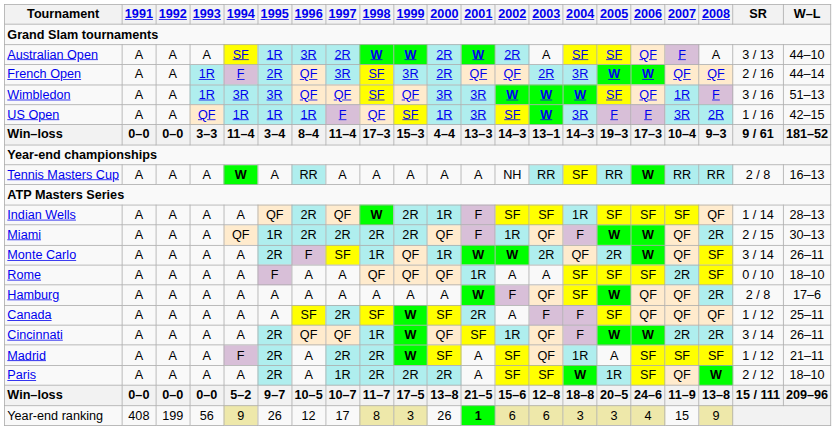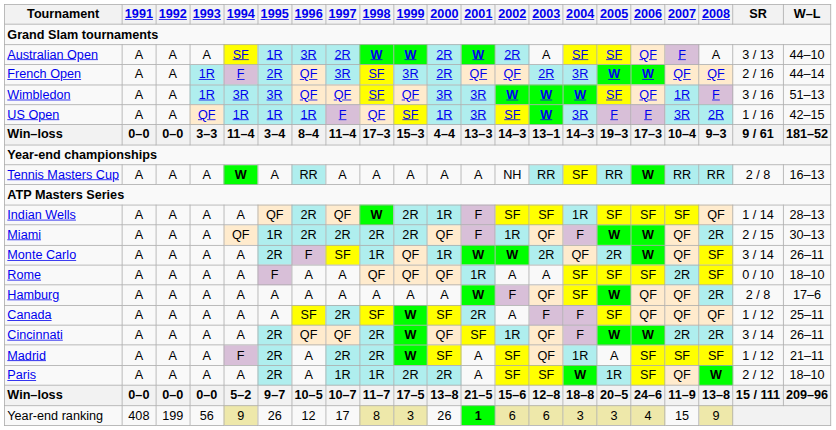 <table class=wikitable style=text-align:center>
 <tr>
 <th>Tournament</th>
 <th><a href='#'>1991</a></th>
 <th><a href='#'>1992</a></th>
 <th><a href='#'>1993</a></th>
 <th><a href='#'>1994</a></th>
 <th><a href='#'>1995</a></th>
 <th><a href='#'>1996</a></th>
 <th><a href='#'>1997</a></th>
 <th><a href='#'>1998</a></th>
 <th><a href='#'>1999</a></th>
 <th><a href='#'>2000</a></th>
 <th><a href='#'>2001</a></th>
 <th><a href='#'>2002</a></th>
 <th><a href='#'>2003</a></th>
 <th><a href='#'>2004</a></th>
 <th><a href='#'>2005</a></th>
 <th><a href='#'>2006</a></th>
 <th><a href='#'>2007</a></th>
 <th><a href='#'>2008</a></th>
 <th>SR</th>
 <th>W–L</th>
 </tr>
 <tr>
 <td colspan=21 align=left><strong>Grand Slam tournaments</strong></td>
 </tr>
 <tr>
 <td align=left><a href='#'>Australian Open</a></td>
 <td>A</td>
 <td>A</td>
 <td>A</td>
 <td bgcolor=yellow><a href='#'>SF</a></td>
 <td bgcolor=afeeee><a href='#'>1R</a></td>
 <td bgcolor=afeeee><a href='#'>3R</a></td>
 <td bgcolor=afeeee><a href='#'>2R</a></td>
 <td bgcolor=lime><a href='#'><strong>W</strong></a></td>
 <td bgcolor=lime><a href='#'><strong>W</strong></a></td>
 <td bgcolor=afeeee><a href='#'>2R</a></td>
 <td bgcolor=lime><a href='#'><strong>W</strong></a></td>
 <td bgcolor=afeeee><a href='#'>2R</a></td>
 <td>A</td>
 <td bgcolor=yellow><a href='#'>SF</a></td>
 <td bgcolor=yellow><a href='#'>SF</a></td>
 <td bgcolor=ffebcd><a href='#'>QF</a></td>
 <td bgcolor=D8BFD8><a href='#'>F</a></td>
 <td>A</td>
 <td>3 / 13</td>
 <td>44–10</td>
 </tr>
 <tr>
 <td align=left><a href='#'>French Open</a></td>
 <td>A</td>
 <td>A</td>
 <td bgcolor=afeeee><a href='#'>1R</a></td>
 <td bgcolor=D8BFD8><a href='#'>F</a></td>
 <td bgcolor=afeeee><a href='#'>2R</a></td>
 <td bgcolor=ffebcd><a href='#'>QF</a></td>
 <td bgcolor=afeeee><a href='#'>3R</a></td>
 <td bgcolor=yellow><a href='#'>SF</a></td>
 <td bgcolor=afeeee><a href='#'>3R</a></td>
 <td bgcolor=afeeee><a href='#'>2R</a></td>
 <td bgcolor=ffebcd><a href='#'>QF</a></td>
 <td bgcolor=ffebcd><a href='#'>QF</a></td>
 <td bgcolor=afeeee><a href='#'>2R</a></td>
 <td bgcolor=afeeee><a href='#'>3R</a></td>
 <td bgcolor=lime><a href='#'><strong>W</strong></a></td>
 <td bgcolor=lime><a href='#'><strong>W</strong></a></td>
 <td bgcolor=ffebcd><a href='#'>QF</a></td>
 <td bgcolor=ffebcd><a href='#'>QF</a></td>
 <td>2 / 16</td>
 <td>44–14</td>
 </tr>
 <tr>
 <td align=left><a href='#'>Wimbledon</a></td>
 <td>A</td>
 <td>A</td>
 <td bgcolor=afeeee><a href='#'>1R</a></td>
 <td bgcolor=afeeee><a href='#'>3R</a></td>
 <td bgcolor=afeeee><a href='#'>3R</a></td>
 <td bgcolor=ffebcd><a href='#'>QF</a></td>
 <td bgcolor=ffebcd><a href='#'>QF</a></td>
 <td bgcolor=yellow><a href='#'>SF</a></td>
 <td bgcolor=ffebcd><a href='#'>QF</a></td>
 <td bgcolor=afeeee><a href='#'>3R</a></td>
 <td bgcolor=afeeee><a href='#'>3R</a></td>
 <td bgcolor=lime><a href='#'><strong>W</strong></a></td>
 <td bgcolor=lime><a href='#'><strong>W</strong></a></td>
 <td bgcolor=lime><a href='#'><strong>W</strong></a></td>
 <td bgcolor=yellow><a href='#'>SF</a></td>
 <td bgcolor=ffebcd><a href='#'>QF</a></td>
 <td bgcolor=afeeee><a href='#'>1R</a></td>
 <td bgcolor=D8BFD8><a href='#'>F</a></td>
 <td>3 / 16</td>
 <td>51–13</td>
 </tr>
 <tr>
 <td align=left><a href='#'>US Open</a></td>
 <td>A</td>
 <td>A</td>
 <td bgcolor=ffebcd><a href='#'>QF</a></td>
 <td bgcolor=afeeee><a href='#'>1R</a></td>
 <td bgcolor=afeeee><a href='#'>1R</a></td>
 <td bgcolor=afeeee><a href='#'>1R</a></td>
 <td bgcolor=D8BFD8><a href='#'>F</a></td>
 <td bgcolor=ffebcd><a href='#'>QF</a></td>
 <td bgcolor=yellow><a href='#'>SF</a></td>
 <td bgcolor=afeeee><a href='#'>1R</a></td>
 <td bgcolor=afeeee><a href='#'>3R</a></td>
 <td bgcolor=yellow><a href='#'>SF</a></td>
 <td bgcolor=lime><a href='#'><strong>W</strong></a></td>
 <td bgcolor=afeeee><a href='#'>3R</a></td>
 <td bgcolor=D8BFD8><a href='#'>F</a></td>
 <td bgcolor=D8BFD8><a href='#'>F</a></td>
 <td bgcolor=afeeee><a href='#'>3R</a></td>
 <td bgcolor=afeeee><a href='#'>2R</a></td>
 <td>1 / 16</td>
 <td>42–15</td>
 </tr>
 <tr>
 <th style=text-align:left>Win–loss</th>
 <th>0–0</th>
 <th>0–0</th>
 <th>3–3</th>
 <th>11–4</th>
 <th>3–4</th>
 <th>8–4</th>
 <th>11–4</th>
 <th>17–3</th>
 <th>15–3</th>
 <th>4–4</th>
 <th>13–3</th>
 <th>14–3</th>
 <th>13–1</th>
 <th>14–3</th>
 <th>19–3</th>
 <th>17–3</th>
 <th>10–4</th>
 <th>9–3</th>
 <th>9 / 61</th>
 <th>181–52</th>
 </tr>
 <tr>
 <td colspan=21 align=left><strong>Year-end championships</strong></td>
 </tr>
 <tr>
 <td align=left><a href='#'>Tennis Masters Cup</a></td>
 <td>A</td>
 <td>A</td>
 <td>A</td>
 <td bgcolor=lime><strong>W</strong></td>
 <td>A</td>
 <td bgcolor=afeeee>RR</td>
 <td>A</td>
 <td>A</td>
 <td>A</td>
 <td>A</td>
 <td>A</td>
 <td>NH</td>
 <td bgcolor=afeeee>RR</td>
 <td bgcolor=yellow>SF</td>
 <td bgcolor=afeeee>RR</td>
 <td bgcolor=lime><strong>W</strong></td>
 <td bgcolor=afeeee>RR</td>
 <td bgcolor=afeeee>RR</td>
 <td>2 / 8</td>
 <td>16–13</td>
 </tr>
 <tr>
 <td colspan=21 align=left><strong>ATP Masters Series</strong></td>
 </tr>
 <tr>
 <td align=left><a href='#'>Indian Wells</a></td>
 <td>A</td>
 <td>A</td>
 <td>A</td>
 <td>A</td>
 <td bgcolor=ffebcd>QF</td>
 <td bgcolor=afeeee>2R</td>
 <td bgcolor=ffebcd>QF</td>
 <td bgcolor=lime><strong>W</strong></td>
 <td bgcolor=afeeee>2R</td>
 <td bgcolor=afeeee>1R</td>
 <td bgcolor=D8BFD8>F</td>
 <td bgcolor=yellow>SF</td>
 <td bgcolor=yellow>SF</td>
 <td bgcolor=afeeee>1R</td>
 <td bgcolor=yellow>SF</td>
 <td bgcolor=yellow>SF</td>
 <td bgcolor=yellow>SF</td>
 <td bgcolor=ffebcd>QF</td>
 <td>1 / 14</td>
 <td>28–13</td>
 </tr>
 <tr>
 <td align=left><a href='#'>Miami</a></td>
 <td>A</td>
 <td>A</td>
 <td>A</td>
 <td bgcolor=ffebcd>QF</td>
 <td bgcolor=afeeee>1R</td>
 <td bgcolor=afeeee>2R</td>
 <td bgcolor=afeeee>2R</td>
 <td bgcolor=afeeee>2R</td>
 <td bgcolor=afeeee>2R</td>
 <td bgcolor=ffebcd>QF</td>
 <td bgcolor=D8BFD8>F</td>
 <td bgcolor=afeeee>1R</td>
 <td bgcolor=ffebcd>QF</td>
 <td bgcolor=D8BFD8>F</td>
 <td bgcolor=lime><strong>W</strong></td>
 <td bgcolor=lime><strong>W</strong></td>
 <td bgcolor=ffebcd>QF</td>
 <td bgcolor=afeeee>2R</td>
 <td>2 / 15</td>
 <td>30–13</td>
 </tr>
 <tr>
 <td align=left><a href='#'>Monte Carlo</a></td>
 <td>A</td>
 <td>A</td>
 <td>A</td>
 <td>A</td>
 <td bgcolor=afeeee>2R</td>
 <td bgcolor=D8BFD8>F</td>
 <td bgcolor=yellow>SF</td>
 <td bgcolor=afeeee>1R</td>
 <td bgcolor=ffebcd>QF</td>
 <td bgcolor=afeeee>1R</td>
 <td bgcolor=lime><strong>W</strong></td>
 <td bgcolor=lime><strong>W</strong></td>
 <td bgcolor=afeeee>2R</td>
 <td bgcolor=ffebcd>QF</td>
 <td bgcolor=afeeee>2R</td>
 <td bgcolor=lime><strong>W</strong></td>
 <td bgcolor=ffebcd>QF</td>
 <td bgcolor=yellow>SF</td>
 <td>3 / 14</td>
 <td>26–11</td>
 </tr>
 <tr>
 <td align=left><a href='#'>Rome</a></td>
 <td>A</td>
 <td>A</td>
 <td>A</td>
 <td>A</td>
 <td bgcolor=D8BFD8>F</td>
 <td>A</td>
 <td>A</td>
 <td bgcolor=ffebcd>QF</td>
 <td bgcolor=ffebcd>QF</td>
 <td bgcolor=ffebcd>QF</td>
 <td bgcolor=afeeee>1R</td>
 <td>A</td>
 <td>A</td>
 <td bgcolor=yellow>SF</td>
 <td bgcolor=yellow>SF</td>
 <td bgcolor=yellow>SF</td>
 <td bgcolor=afeeee>2R</td>
 <td bgcolor=yellow>SF</td>
 <td>0 / 10</td>
 <td>18–10</td>
 </tr>
 <tr>
 <td align=left><a href='#'>Hamburg</a></td>
 <td>A</td>
 <td>A</td>
 <td>A</td>
 <td>A</td>
 <td>A</td>
 <td>A</td>
 <td>A</td>
 <td>A</td>
 <td>A</td>
 <td>A</td>
 <td bgcolor=lime><strong>W</strong></td>
 <td bgcolor=D8BFD8>F</td>
 <td bgcolor=ffebcd>QF</td>
 <td bgcolor=yellow>SF</td>
 <td bgcolor=lime><strong>W</strong></td>
 <td bgcolor=ffebcd>QF</td>
 <td bgcolor=ffebcd>QF</td>
 <td bgcolor=afeeee>2R</td>
 <td>2 / 8</td>
 <td>17–6</td>
 </tr>
 <tr>
 <td align=left><a href='#'>Canada</a></td>
 <td>A</td>
 <td>A</td>
 <td>A</td>
 <td>A</td>
 <td>A</td>
 <td bgcolor=yellow>SF</td>
 <td bgcolor=afeeee>2R</td>
 <td bgcolor=yellow>SF</td>
 <td bgcolor=lime><strong>W</strong></td>
 <td bgcolor=yellow>SF</td>
 <td bgcolor=afeeee>2R</td>
 <td>A</td>
 <td bgcolor=D8BFD8>F</td>
 <td bgcolor=D8BFD8>F</td>
 <td bgcolor=yellow>SF</td>
 <td bgcolor=ffebcd>QF</td>
 <td bgcolor=ffebcd>QF</td>
 <td bgcolor=ffebcd>QF</td>
 <td>1 / 12</td>
 <td>25–11</td>
 </tr>
 <tr>
 <td align=left><a href='#'>Cincinnati</a></td>
 <td>A</td>
 <td>A</td>
 <td>A</td>
 <td>A</td>
 <td bgcolor=afeeee>2R</td>
 <td bgcolor=ffebcd>QF</td>
 <td bgcolor=ffebcd>QF</td>
-<td bgcolor=afeeee>1R</td>
+<td bgcolor=afeeee>2R</td>
 <td bgcolor=lime><strong>W</strong></td>
 <td bgcolor=ffebcd>QF</td>
 <td bgcolor=yellow>SF</td>
 <td bgcolor=afeeee>1R</td>
 <td bgcolor=ffebcd>QF</td>
 <td bgcolor=D8BFD8>F</td>
 <td bgcolor=lime><strong>W</strong></td>
 <td bgcolor=lime><strong>W</strong></td>
 <td bgcolor=afeeee>2R</td>
 <td bgcolor=afeeee>2R</td>
 <td>3 / 14</td>
 <td>26–11</td>
 </tr>
 <tr>
 <td align=left><a href='#'>Madrid</a></td>
 <td>A</td>
 <td>A</td>
 <td>A</td>
 <td bgcolor=D8BFD8>F</td>
 <td bgcolor=afeeee>2R</td>
 <td>A</td>
 <td bgcolor=afeeee>2R</td>
 <td bgcolor=afeeee>2R</td>
 <td bgcolor=lime><strong>W</strong></td>
 <td bgcolor=yellow>SF</td>
 <td>A</td>
 <td bgcolor=yellow>SF</td>
 <td bgcolor=ffebcd>QF</td>
 <td bgcolor=afeeee>1R</td>
 <td>A</td>
 <td bgcolor=yellow>SF</td>
 <td bgcolor=yellow>SF</td>
 <td bgcolor=yellow>SF</td>
 <td>1 / 12</td>
 <td>21–11</td>
 </tr>
 <tr>
 <td align=left><a href='#'>Paris</a></td>
 <td>A</td>
 <td>A</td>
 <td>A</td>
 <td>A</td>
 <td bgcolor=afeeee>2R</td>
 <td>A</td>
 <td bgcolor=afeeee>1R</td>
-<td bgcolor=afeeee>2R</td>
+<td bgcolor=afeeee>1R</td>
 <td bgcolor=afeeee>2R</td>
 <td bgcolor=afeeee>2R</td>
 <td>A</td>
 <td bgcolor=yellow>SF</td>
 <td bgcolor=yellow>SF</td>
 <td bgcolor=lime><strong>W</strong></td>
 <td bgcolor=afeeee>1R</td>
 <td bgcolor=yellow>SF</td>
 <td bgcolor=ffebcd>QF</td>
 <td bgcolor=lime><strong>W</strong></td>
 <td>2 / 12</td>
 <td>18–10</td>
 </tr>
 <tr>
 <th style=text-align:left>Win–loss</th>
 <th>0–0</th>
 <th>0–0</th>
 <th>0–0</th>
 <th>5–2</th>
 <th>9–7</th>
 <th>10–5</th>
 <th>10–7</th>
 <th>11–7</th>
 <th>17–5</th>
 <th>13–8</th>
 <th>21–5</th>
 <th>15–6</th>
 <th>12–8</th>
 <th>18–8</th>
 <th>20–5</th>
 <th>24–6</th>
 <th>11–9</th>
 <th>13–8</th>
 <th>15 / 111</th>
 <th>209–96</th>
 </tr>
 <tr>
 <td align=left>Year-end ranking</td>
 <td>408</td>
 <td>199</td>
 <td>56</td>
 <td bgcolor=EEE8AA>9</td>
 <td>26</td>
 <td>12</td>
 <td>17</td>
 <td bgcolor=EEE8AA>8</td>
 <td bgcolor=EEE8AA>3</td>
 <td>26</td>
 <td bgcolor=lime><strong>1</strong></td>
 <td bgcolor=EEE8AA>6</td>
 <td bgcolor=EEE8AA>6</td>
 <td bgcolor=EEE8AA>3</td>
 <td bgcolor=EEE8AA>3</td>
 <td bgcolor=EEE8AA>4</td>
 <td>15</td>
 <td bgcolor=EEE8AA>9</td>
 <th colspan=2></th>
 </tr>
 </table>
